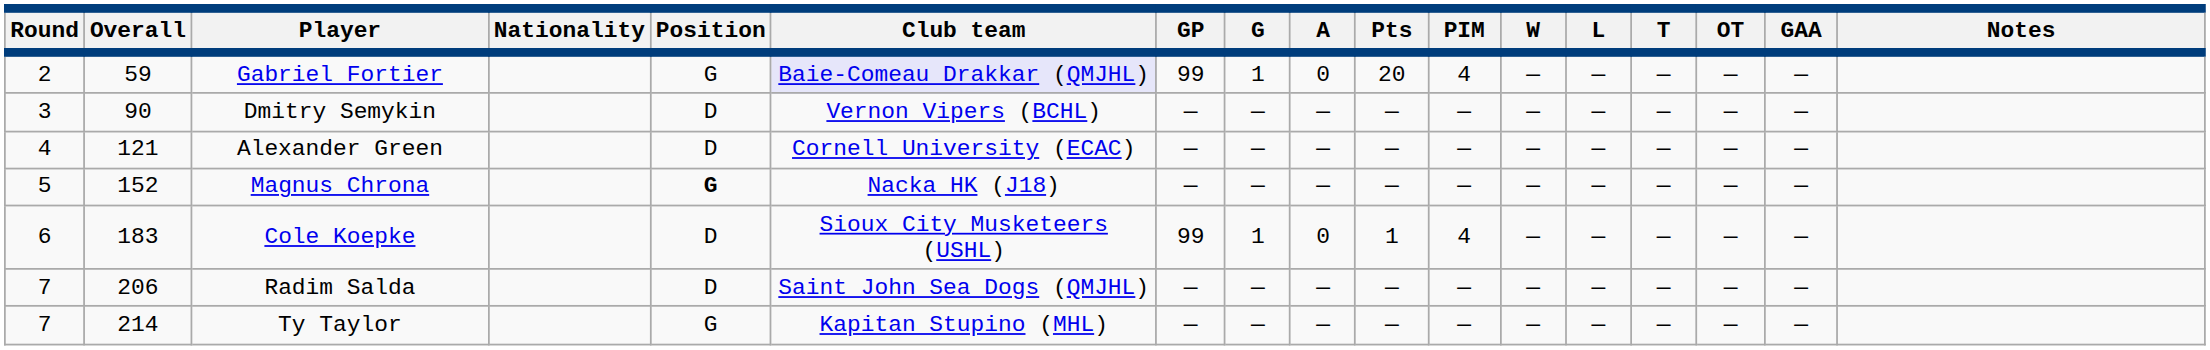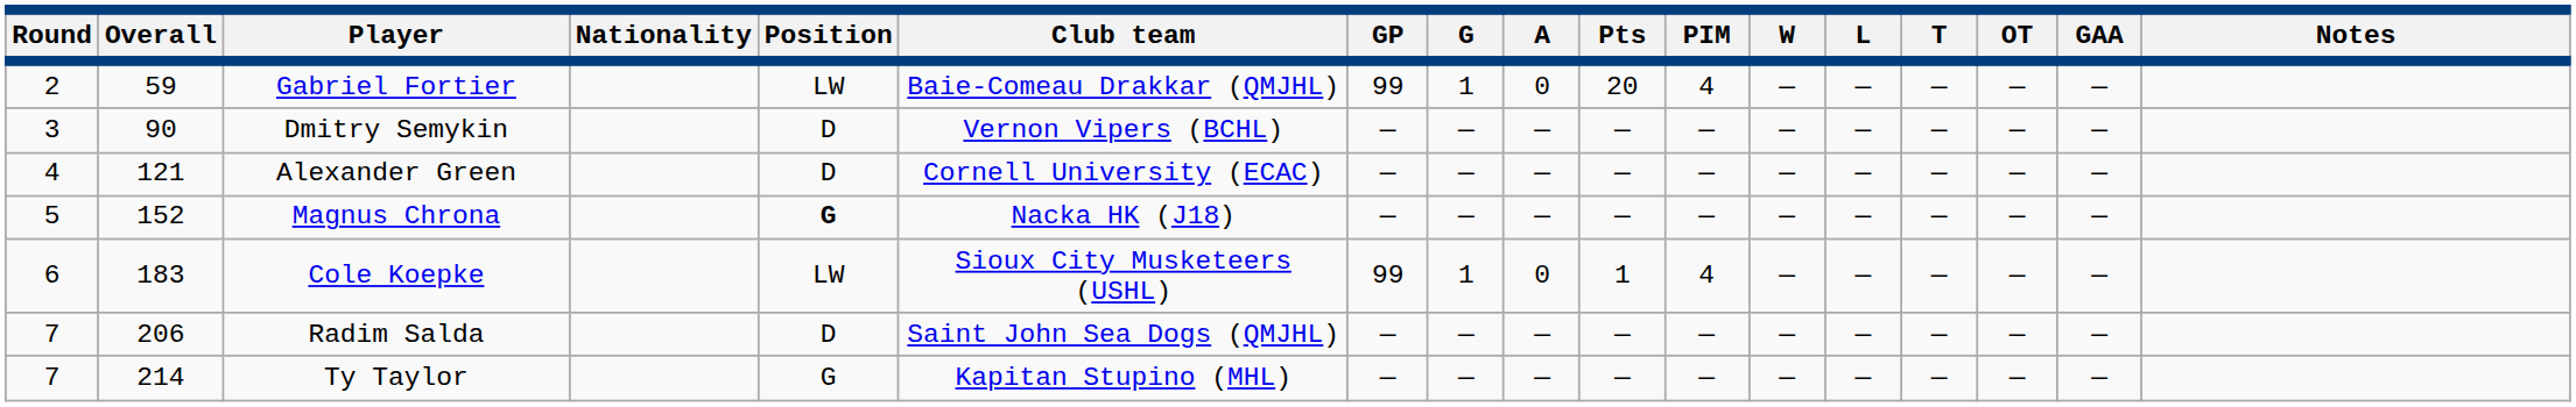 <table class="wikitable sortable" style="text-align:center">
 <tr style= "background:#FFFFFF; border-top:#003D7C 5px solid; border-bottom:#003D7C 5px solid;">
 <th style="width:3em">Round</th>
 <th style="width:4em">Overall</th>
 <th style="width:15em">Player</th>
 <th style="width:3em">Nationality</th>
 <th style="width:3em">Position</th>
 <th style="width:20em">Club team</th>
 <th style="width:3em">GP</th>
 <th style="width:3em">G</th>
 <th style="width:3em">A</th>
 <th style="width:3em">Pts</th>
 <th style="width:3em">PIM</th>
 <th style="width:3em">W</th>
 <th style="width:3em">L</th>
 <th style="width:3em">T</th>
 <th style="width:3em">OT</th>
 <th style="width:3em">GAA</th>
 <th style="width:20em">Notes</th>
 </tr>
 <tr>
 <td>2</td>
 <td>59</td>
 <td><a href='#'>Gabriel Fortier</a></td>
 <td></td>
-<td>G</td>
-<td style="background: lavender;"><a href='#'>Baie-Comeau Drakkar</a> (<a href='#'>QMJHL</a>)</td>
+<td>LW</td>
+<td><a href='#'>Baie-Comeau Drakkar</a> (<a href='#'>QMJHL</a>)</td>
 <td>99</td>
 <td>1</td>
 <td>0</td>
 <td>20</td>
 <td>4</td>
 <td>—</td>
 <td>—</td>
 <td>—</td>
 <td>—</td>
 <td>—</td>
 <td></td>
 </tr>
 <tr>
 <td>3</td>
 <td>90</td>
 <td>Dmitry Semykin</td>
 <td></td>
 <td>D</td>
 <td><a href='#'>Vernon Vipers</a> (<a href='#'>BCHL</a>)</td>
 <td>—</td>
 <td>—</td>
 <td>—</td>
 <td>—</td>
 <td>—</td>
 <td>—</td>
 <td>—</td>
 <td>—</td>
 <td>—</td>
 <td>—</td>
 <td></td>
 </tr>
 <tr>
 <td>4</td>
 <td>121</td>
 <td>Alexander Green</td>
 <td></td>
 <td>D</td>
 <td><a href='#'>Cornell University</a> (<a href='#'>ECAC</a>)</td>
 <td>—</td>
 <td>—</td>
 <td>—</td>
 <td>—</td>
 <td>—</td>
 <td>—</td>
 <td>—</td>
 <td>—</td>
 <td>—</td>
 <td>—</td>
 <td></td>
 </tr>
 <tr>
 <td>5</td>
 <td>152</td>
 <td><a href='#'>Magnus Chrona</a></td>
 <td></td>
 <td><strong>G</strong></td>
 <td><a href='#'>Nacka HK</a> (<a href='#'>J18</a>)</td>
 <td>—</td>
 <td>—</td>
 <td>—</td>
 <td>—</td>
 <td>—</td>
 <td>—</td>
 <td>—</td>
 <td>—</td>
 <td>—</td>
 <td>—</td>
 <td></td>
 </tr>
 <tr>
 <td>6</td>
 <td>183</td>
 <td><a href='#'>Cole Koepke</a></td>
 <td></td>
-<td>D</td>
+<td>LW</td>
 <td><a href='#'>Sioux City Musketeers</a> (<a href='#'>USHL</a>)</td>
 <td>99</td>
 <td>1</td>
 <td>0</td>
 <td>1</td>
 <td>4</td>
 <td>—</td>
 <td>—</td>
 <td>—</td>
 <td>—</td>
 <td>—</td>
 <td></td>
 </tr>
 <tr>
 <td>7</td>
 <td>206</td>
 <td>Radim Salda</td>
 <td></td>
 <td>D</td>
 <td><a href='#'>Saint John Sea Dogs</a> (<a href='#'>QMJHL</a>)</td>
 <td>—</td>
 <td>—</td>
 <td>—</td>
 <td>—</td>
 <td>—</td>
 <td>—</td>
 <td>—</td>
 <td>—</td>
 <td>—</td>
 <td>—</td>
 <td></td>
 </tr>
 <tr>
 <td>7</td>
 <td>214</td>
 <td>Ty Taylor</td>
 <td></td>
 <td>G</td>
 <td><a href='#'>Kapitan Stupino</a> (<a href='#'>MHL</a>)</td>
 <td>—</td>
 <td>—</td>
 <td>—</td>
 <td>—</td>
 <td>—</td>
 <td>—</td>
 <td>—</td>
 <td>—</td>
 <td>—</td>
 <td>—</td>
 <td></td>
 </tr>
 </table>
